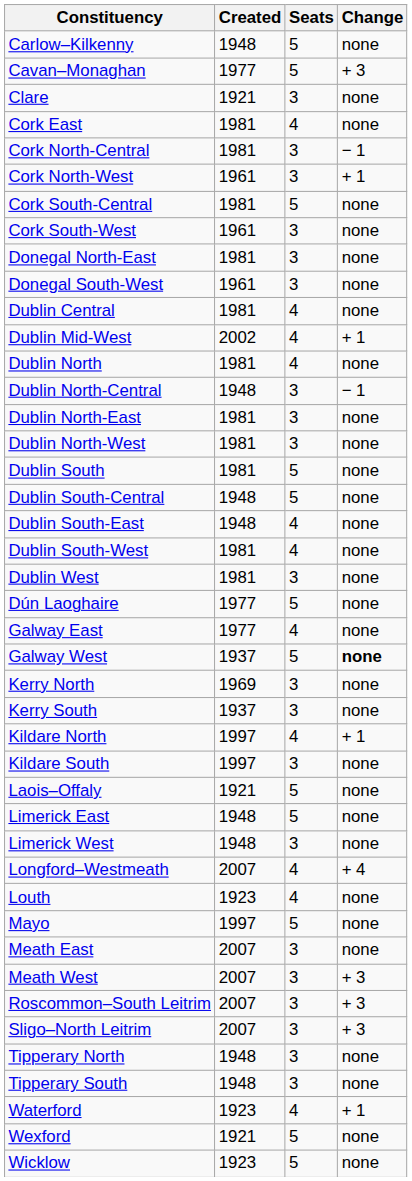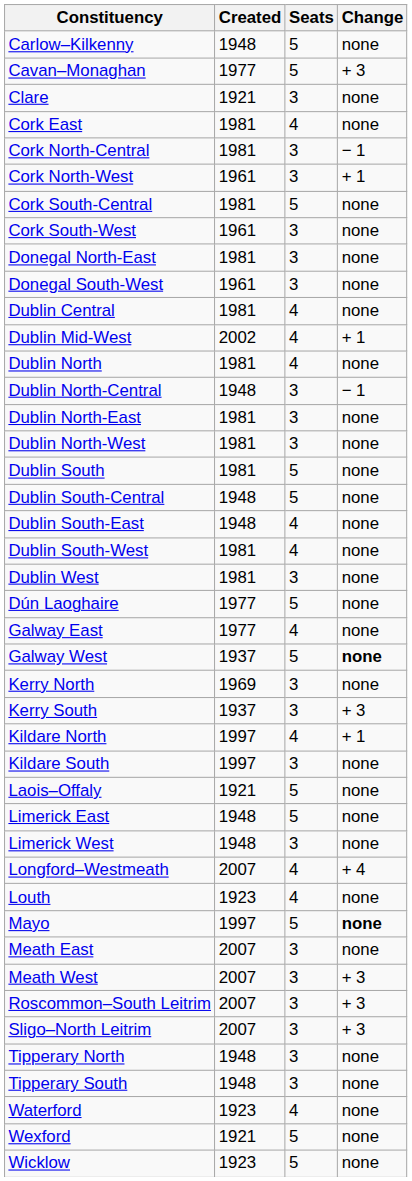 <table class="wikitable">
 <tr>
 <th>Constituency</th>
 <th>Created</th>
 <th>Seats</th>
 <th>Change</th>
 </tr>
 <tr>
 <td><a href='#'>Carlow–Kilkenny</a></td>
 <td>1948</td>
 <td>5</td>
 <td>none</td>
 </tr>
 <tr>
 <td><a href='#'>Cavan–Monaghan</a></td>
 <td>1977</td>
 <td>5</td>
 <td>+ 3</td>
 </tr>
 <tr>
 <td><a href='#'>Clare</a></td>
 <td>1921</td>
 <td>3</td>
 <td>none</td>
 </tr>
 <tr>
 <td><a href='#'>Cork East</a></td>
 <td>1981</td>
 <td>4</td>
 <td>none</td>
 </tr>
 <tr>
 <td><a href='#'>Cork North-Central</a></td>
 <td>1981</td>
 <td>3</td>
 <td>− 1</td>
 </tr>
 <tr>
 <td><a href='#'>Cork North-West</a></td>
 <td>1961</td>
 <td>3</td>
 <td>+ 1</td>
 </tr>
 <tr>
 <td><a href='#'>Cork South-Central</a></td>
 <td>1981</td>
 <td>5</td>
 <td>none</td>
 </tr>
 <tr>
 <td><a href='#'>Cork South-West</a></td>
 <td>1961</td>
 <td>3</td>
 <td>none</td>
 </tr>
 <tr>
 <td><a href='#'>Donegal North-East</a></td>
 <td>1981</td>
 <td>3</td>
 <td>none</td>
 </tr>
 <tr>
 <td><a href='#'>Donegal South-West</a></td>
 <td>1961</td>
 <td>3</td>
 <td>none</td>
 </tr>
 <tr>
 <td><a href='#'>Dublin Central</a></td>
 <td>1981</td>
 <td>4</td>
 <td>none</td>
 </tr>
 <tr>
 <td><a href='#'>Dublin Mid-West</a></td>
 <td>2002</td>
 <td>4</td>
 <td>+ 1</td>
 </tr>
 <tr>
 <td><a href='#'>Dublin North</a></td>
 <td>1981</td>
 <td>4</td>
 <td>none</td>
 </tr>
 <tr>
 <td><a href='#'>Dublin North-Central</a></td>
 <td>1948</td>
 <td>3</td>
 <td>− 1</td>
 </tr>
 <tr>
 <td><a href='#'>Dublin North-East</a></td>
 <td>1981</td>
 <td>3</td>
 <td>none</td>
 </tr>
 <tr>
 <td><a href='#'>Dublin North-West</a></td>
 <td>1981</td>
 <td>3</td>
 <td>none</td>
 </tr>
 <tr>
 <td><a href='#'>Dublin South</a></td>
 <td>1981</td>
 <td>5</td>
 <td>none</td>
 </tr>
 <tr>
 <td><a href='#'>Dublin South-Central</a></td>
 <td>1948</td>
 <td>5</td>
 <td>none</td>
 </tr>
 <tr>
 <td><a href='#'>Dublin South-East</a></td>
 <td>1948</td>
 <td>4</td>
 <td>none</td>
 </tr>
 <tr>
 <td><a href='#'>Dublin South-West</a></td>
 <td>1981</td>
 <td>4</td>
 <td>none</td>
 </tr>
 <tr>
 <td><a href='#'>Dublin West</a></td>
 <td>1981</td>
 <td>3</td>
 <td>none</td>
 </tr>
 <tr>
 <td><a href='#'>Dún Laoghaire</a></td>
 <td>1977</td>
 <td>5</td>
 <td>none</td>
 </tr>
 <tr>
 <td><a href='#'>Galway East</a></td>
 <td>1977</td>
 <td>4</td>
 <td>none</td>
 </tr>
 <tr>
 <td><a href='#'>Galway West</a></td>
 <td>1937</td>
 <td>5</td>
 <td><strong>none</strong></td>
 </tr>
 <tr>
 <td><a href='#'>Kerry North</a></td>
 <td>1969</td>
 <td>3</td>
 <td>none</td>
 </tr>
 <tr>
 <td><a href='#'>Kerry South</a></td>
 <td>1937</td>
 <td>3</td>
-<td>none</td>
+<td>+ 3</td>
 </tr>
 <tr>
 <td><a href='#'>Kildare North</a></td>
 <td>1997</td>
 <td>4</td>
 <td>+ 1</td>
 </tr>
 <tr>
 <td><a href='#'>Kildare South</a></td>
 <td>1997</td>
 <td>3</td>
 <td>none</td>
 </tr>
 <tr>
 <td><a href='#'>Laois–Offaly</a></td>
 <td>1921</td>
 <td>5</td>
 <td>none</td>
 </tr>
 <tr>
 <td><a href='#'>Limerick East</a></td>
 <td>1948</td>
 <td>5</td>
 <td>none</td>
 </tr>
 <tr>
 <td><a href='#'>Limerick West</a></td>
 <td>1948</td>
 <td>3</td>
 <td>none</td>
 </tr>
 <tr>
 <td><a href='#'>Longford–Westmeath</a></td>
 <td>2007</td>
 <td>4</td>
 <td>+ 4</td>
 </tr>
 <tr>
 <td><a href='#'>Louth</a></td>
 <td>1923</td>
 <td>4</td>
 <td>none</td>
 </tr>
 <tr>
 <td><a href='#'>Mayo</a></td>
 <td>1997</td>
 <td>5</td>
-<td>none</td>
+<td><strong>none</strong></td>
 </tr>
 <tr>
 <td><a href='#'>Meath East</a></td>
 <td>2007</td>
 <td>3</td>
 <td>none</td>
 </tr>
 <tr>
 <td><a href='#'>Meath West</a></td>
 <td>2007</td>
 <td>3</td>
 <td>+ 3</td>
 </tr>
 <tr>
 <td><a href='#'>Roscommon–South Leitrim</a></td>
 <td>2007</td>
 <td>3</td>
 <td>+ 3</td>
 </tr>
 <tr>
 <td><a href='#'>Sligo–North Leitrim</a></td>
 <td>2007</td>
 <td>3</td>
 <td>+ 3</td>
 </tr>
 <tr>
 <td><a href='#'>Tipperary North</a></td>
 <td>1948</td>
 <td>3</td>
 <td>none</td>
 </tr>
 <tr>
 <td><a href='#'>Tipperary South</a></td>
 <td>1948</td>
 <td>3</td>
 <td>none</td>
 </tr>
 <tr>
 <td><a href='#'>Waterford</a></td>
 <td>1923</td>
 <td>4</td>
-<td>+ 1</td>
+<td>none</td>
 </tr>
 <tr>
 <td><a href='#'>Wexford</a></td>
 <td>1921</td>
 <td>5</td>
 <td>none</td>
 </tr>
 <tr>
 <td><a href='#'>Wicklow</a></td>
 <td>1923</td>
 <td>5</td>
 <td>none</td>
 </tr>
 </table>
